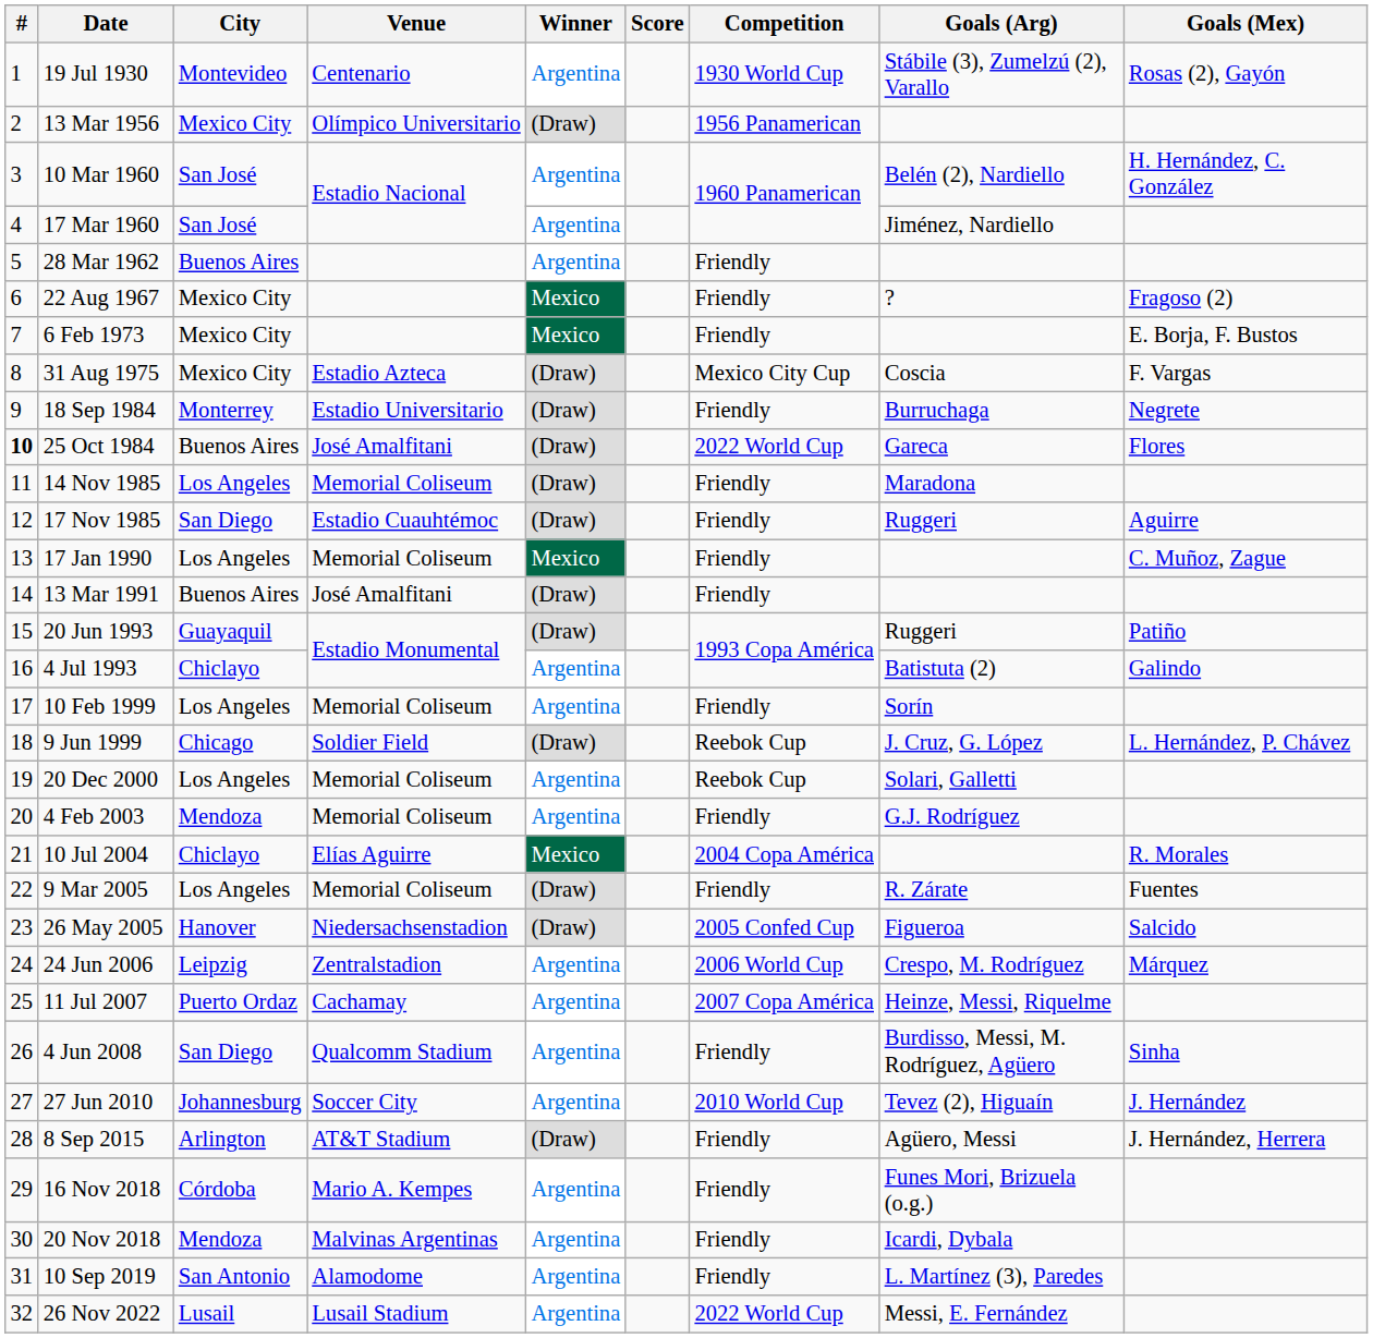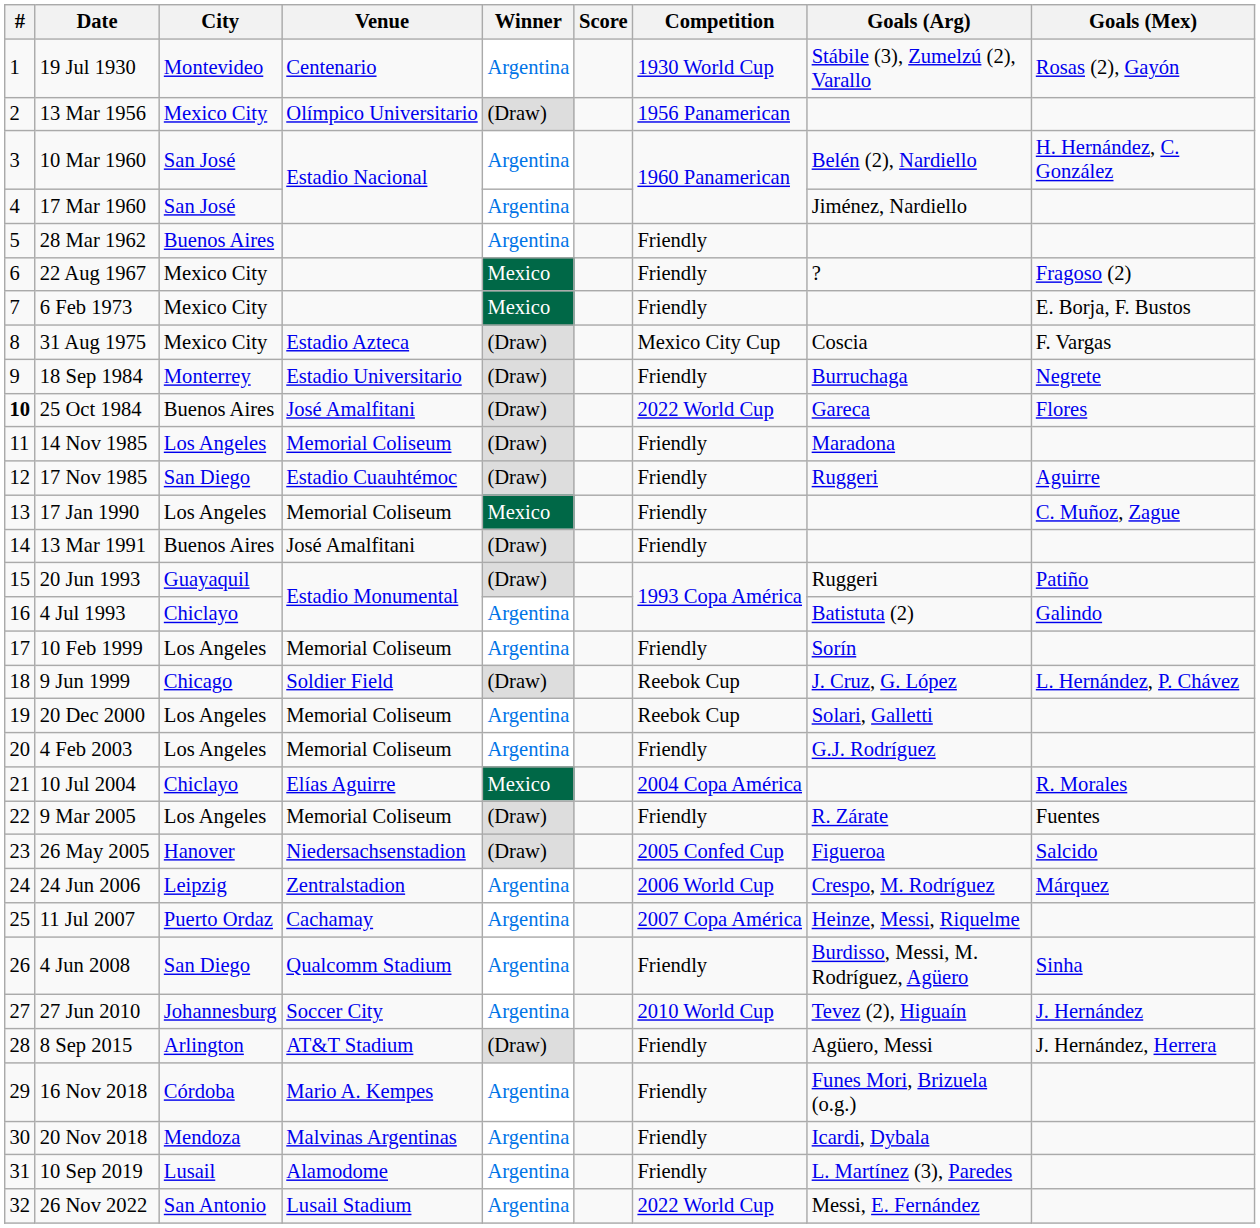 <table class="wikitable sortable" style="width: ; font-size:90%">
 <tr>
 <th width= px>#</th>
 <th width= 80px>Date</th>
 <th width= px>City</th>
 <th width= px>Venue</th>
 <th>Winner</th>
 <th width= px>Score</th>
 <th width= px>Competition</th>
 <th width=150px>Goals (Arg)</th>
 <th width=150px>Goals (Mex)</th>
 </tr>
 <tr>
 <td>1</td>
 <td>19 Jul 1930</td>
 <td><a href='#'>Montevideo</a></td>
 <td><a href='#'>Centenario</a></td>
 <td style= "background:white; color:#0074E7">Argentina</td>
 <td></td>
 <td><a href='#'>1930 World Cup</a></td>
 <td><a href='#'>Stábile</a> (3), <a href='#'>Zumelzú</a> (2), <a href='#'>Varallo</a></td>
 <td><a href='#'>Rosas</a> (2), <a href='#'>Gayón</a></td>
 </tr>
 <tr>
 <td>2</td>
 <td>13 Mar 1956</td>
 <td><a href='#'>Mexico City</a></td>
 <td><a href='#'>Olímpico Universitario</a></td>
 <td style="background:#dddddd">(Draw)</td>
 <td></td>
 <td><a href='#'>1956 Panamerican</a></td>
 <td></td>
 <td></td>
 </tr>
 <tr>
 <td>3</td>
 <td>10 Mar 1960</td>
 <td><a href='#'>San José</a></td>
 <td rowspan="2"><a href='#'>Estadio Nacional</a></td>
 <td style= "background:white; color:#0074E7">Argentina</td>
 <td></td>
 <td rowspan="2"><a href='#'>1960 Panamerican</a></td>
 <td><a href='#'>Belén</a> (2), <a href='#'>Nardiello</a></td>
 <td><a href='#'>H. Hernández</a>, <a href='#'>C. González</a></td>
 </tr>
 <tr>
 <td>4</td>
 <td>17 Mar 1960</td>
 <td><a href='#'>San José</a></td>
 <td style="background:white; color:#0074E7">Argentina</td>
 <td></td>
 <td>Jiménez, Nardiello</td>
 <td></td>
 </tr>
 <tr>
 <td>5</td>
 <td>28 Mar 1962</td>
 <td><a href='#'>Buenos Aires</a></td>
 <td></td>
 <td style= "background:white; color:#0074E7">Argentina</td>
 <td></td>
 <td>Friendly</td>
 <td></td>
 <td></td>
 </tr>
 <tr>
 <td>6</td>
 <td>22 Aug 1967</td>
 <td>Mexico City</td>
 <td></td>
 <td style= "background:#006847 ; color:white">Mexico</td>
 <td></td>
 <td>Friendly</td>
 <td>?</td>
 <td><a href='#'>Fragoso</a> (2)</td>
 </tr>
 <tr>
 <td>7</td>
 <td>6 Feb 1973</td>
 <td>Mexico City</td>
 <td></td>
 <td style= "background:#006847 ; color:white">Mexico</td>
 <td></td>
 <td>Friendly</td>
 <td></td>
 <td>E. Borja, F. Bustos</td>
 </tr>
 <tr>
 <td>8</td>
 <td>31 Aug 1975</td>
 <td>Mexico City</td>
 <td><a href='#'>Estadio Azteca</a></td>
 <td style= "background:#dddddd; color:">(Draw) </td>
 <td></td>
 <td>Mexico City Cup</td>
 <td>Coscia</td>
 <td>F. Vargas</td>
 </tr>
 <tr>
 <td>9</td>
 <td>18 Sep 1984</td>
 <td><a href='#'>Monterrey</a></td>
 <td><a href='#'>Estadio Universitario</a></td>
 <td style= "background:#dddddd; color:">(Draw)</td>
 <td></td>
 <td>Friendly</td>
 <td><a href='#'>Burruchaga</a></td>
 <td><a href='#'>Negrete</a></td>
 </tr>
 <tr>
 <td><strong>10</strong></td>
 <td>25 Oct 1984</td>
 <td>Buenos Aires</td>
 <td><a href='#'>José Amalfitani</a></td>
 <td style= "background:#dddddd; color:">(Draw)  </td>
 <td></td>
 <td><a href='#'>2022 World Cup</a></td>
 <td><a href='#'>Gareca</a></td>
 <td><a href='#'>Flores</a></td>
 </tr>
 <tr>
 <td>11</td>
 <td>14 Nov 1985</td>
 <td><a href='#'>Los Angeles</a></td>
 <td><a href='#'>Memorial Coliseum</a></td>
 <td style= "background:#dddddd; color:">(Draw)</td>
 <td></td>
 <td>Friendly</td>
 <td><a href='#'>Maradona</a></td>
 <td></td>
 </tr>
 <tr>
 <td>12</td>
 <td>17 Nov 1985</td>
 <td><a href='#'>San Diego</a></td>
 <td><a href='#'>Estadio Cuauhtémoc</a></td>
 <td style= "background:#dddddd; color:">(Draw)</td>
 <td></td>
 <td>Friendly</td>
 <td><a href='#'>Ruggeri</a></td>
 <td><a href='#'>Aguirre</a></td>
 </tr>
 <tr>
 <td>13</td>
 <td>17 Jan 1990</td>
 <td>Los Angeles</td>
 <td>Memorial Coliseum</td>
 <td style= "background:#006847 ; color:white">Mexico</td>
 <td></td>
 <td>Friendly</td>
 <td></td>
 <td><a href='#'>C. Muñoz</a>, <a href='#'>Zague</a></td>
 </tr>
 <tr>
 <td>14</td>
 <td>13 Mar 1991</td>
 <td>Buenos Aires</td>
 <td>José Amalfitani</td>
 <td style= "background:#dddddd; color:">(Draw)</td>
 <td></td>
 <td>Friendly</td>
 <td></td>
 <td></td>
 </tr>
 <tr>
 <td>15</td>
 <td>20 Jun 1993</td>
 <td><a href='#'>Guayaquil</a></td>
 <td rowspan="2"><a href='#'>Estadio Monumental</a></td>
 <td style= "background:#dddddd; color:">(Draw)</td>
 <td></td>
 <td rowspan="2"><a href='#'>1993 Copa América</a></td>
 <td>Ruggeri</td>
 <td><a href='#'>Patiño</a></td>
 </tr>
 <tr>
 <td>16</td>
 <td>4 Jul 1993</td>
 <td><a href='#'>Chiclayo</a></td>
 <td style="background:white; color:#0074E7">Argentina</td>
 <td></td>
 <td><a href='#'>Batistuta</a> (2)</td>
 <td><a href='#'>Galindo</a></td>
 </tr>
 <tr>
 <td>17</td>
 <td>10 Feb 1999</td>
 <td>Los Angeles</td>
 <td>Memorial Coliseum</td>
 <td style= "background:white; color:#0074E7">Argentina</td>
 <td></td>
 <td>Friendly</td>
 <td><a href='#'>Sorín</a></td>
 <td></td>
 </tr>
 <tr>
 <td>18</td>
 <td>9 Jun 1999</td>
 <td><a href='#'>Chicago</a></td>
 <td><a href='#'>Soldier Field</a></td>
 <td style= "background:#dddddd; color:">(Draw)</td>
 <td></td>
 <td>Reebok Cup</td>
 <td><a href='#'>J. Cruz</a>, <a href='#'>G. López</a></td>
 <td><a href='#'>L. Hernández</a>, <a href='#'>P. Chávez</a></td>
 </tr>
 <tr>
 <td>19</td>
 <td>20 Dec 2000</td>
 <td>Los Angeles</td>
 <td>Memorial Coliseum</td>
 <td style= "background:white; color:#0074E7">Argentina</td>
 <td></td>
 <td>Reebok Cup</td>
 <td><a href='#'>Solari</a>, <a href='#'>Galletti</a></td>
 <td></td>
 </tr>
 <tr>
 <td>20</td>
 <td>4 Feb 2003</td>
-<td><a href='#'>Mendoza</a></td>
+<td>Los Angeles</td>
 <td>Memorial Coliseum</td>
 <td style= "background:white; color:#0074E7">Argentina</td>
 <td></td>
 <td>Friendly</td>
 <td><a href='#'>G.J. Rodríguez</a></td>
 <td></td>
 </tr>
 <tr>
 <td>21</td>
 <td>10 Jul 2004</td>
 <td><a href='#'>Chiclayo</a></td>
 <td><a href='#'>Elías Aguirre</a></td>
 <td style= "background:#006847 ; color:white">Mexico</td>
 <td></td>
 <td><a href='#'>2004 Copa América</a></td>
 <td></td>
 <td><a href='#'>R. Morales</a></td>
 </tr>
 <tr>
 <td>22</td>
 <td>9 Mar 2005</td>
 <td>Los Angeles</td>
 <td>Memorial Coliseum</td>
 <td style= "background:#dddddd; color:">(Draw)</td>
 <td></td>
 <td>Friendly</td>
 <td><a href='#'>R. Zárate</a></td>
 <td>Fuentes</td>
 </tr>
 <tr>
 <td>23</td>
 <td>26 May 2005</td>
 <td><a href='#'>Hanover</a></td>
 <td><a href='#'>Niedersachsenstadion</a></td>
 <td style= "background:#dddddd; color:">(Draw) </td>
 <td></td>
 <td><a href='#'>2005 Confed Cup</a></td>
 <td><a href='#'>Figueroa</a></td>
 <td><a href='#'>Salcido</a></td>
 </tr>
 <tr>
 <td>24</td>
 <td>24 Jun 2006</td>
 <td><a href='#'>Leipzig</a></td>
 <td><a href='#'>Zentralstadion</a></td>
 <td style= "background:white; color:#0074E7">Argentina</td>
 <td></td>
 <td><a href='#'>2006 World Cup</a></td>
 <td><a href='#'>Crespo</a>, <a href='#'>M. Rodríguez</a></td>
 <td><a href='#'>Márquez</a></td>
 </tr>
 <tr>
 <td>25</td>
 <td>11 Jul 2007</td>
 <td><a href='#'>Puerto Ordaz</a></td>
 <td><a href='#'>Cachamay</a></td>
 <td style= "background:white; color:#0074E7">Argentina</td>
 <td></td>
 <td><a href='#'>2007 Copa América</a></td>
 <td><a href='#'>Heinze</a>, <a href='#'>Messi</a>, <a href='#'>Riquelme</a></td>
 <td></td>
 </tr>
 <tr>
 <td>26</td>
 <td>4 Jun 2008</td>
 <td><a href='#'>San Diego</a></td>
 <td><a href='#'>Qualcomm Stadium</a></td>
 <td style= "background:white; color:#0074E7">Argentina</td>
 <td></td>
 <td>Friendly</td>
 <td><a href='#'>Burdisso</a>, Messi, M. Rodríguez, <a href='#'>Agüero</a></td>
 <td><a href='#'>Sinha</a></td>
 </tr>
 <tr>
 <td>27</td>
 <td>27 Jun 2010</td>
 <td><a href='#'>Johannesburg</a></td>
 <td><a href='#'>Soccer City</a></td>
 <td style= "background:white; color:#0074E7">Argentina</td>
 <td></td>
 <td><a href='#'>2010 World Cup</a></td>
 <td><a href='#'>Tevez</a> (2), <a href='#'>Higuaín</a></td>
 <td><a href='#'>J. Hernández</a></td>
 </tr>
 <tr>
 <td>28</td>
 <td>8 Sep 2015</td>
 <td><a href='#'>Arlington</a></td>
 <td><a href='#'>AT&T Stadium</a></td>
 <td style= "background:#dddddd; color:">(Draw)</td>
 <td></td>
 <td>Friendly</td>
 <td>Agüero, Messi</td>
 <td>J. Hernández, <a href='#'>Herrera</a></td>
 </tr>
 <tr>
 <td>29</td>
 <td>16 Nov 2018</td>
 <td><a href='#'>Córdoba</a></td>
 <td><a href='#'>Mario A. Kempes</a></td>
 <td style= "background:white; color:#0074E7">Argentina</td>
 <td></td>
 <td>Friendly</td>
 <td><a href='#'>Funes Mori</a>, <a href='#'>Brizuela</a> (o.g.)</td>
 <td></td>
 </tr>
 <tr>
 <td>30</td>
 <td>20 Nov 2018</td>
 <td><a href='#'>Mendoza</a></td>
 <td><a href='#'>Malvinas Argentinas</a></td>
 <td style= "background:white; color:#0074E7">Argentina</td>
 <td></td>
 <td>Friendly</td>
 <td><a href='#'>Icardi</a>, <a href='#'>Dybala</a></td>
 <td></td>
 </tr>
 <tr>
 <td>31</td>
 <td>10 Sep 2019</td>
-<td><a href='#'>San Antonio</a></td>
+<td><a href='#'>Lusail</a></td>
 <td><a href='#'>Alamodome</a></td>
 <td style= "background:white; color:#0074E7">Argentina</td>
 <td></td>
 <td>Friendly</td>
 <td><a href='#'>L. Martínez</a> (3), <a href='#'>Paredes</a></td>
 <td></td>
 </tr>
 <tr>
 <td>32</td>
 <td>26 Nov 2022</td>
-<td><a href='#'>Lusail</a></td>
+<td><a href='#'>San Antonio</a></td>
 <td><a href='#'>Lusail Stadium</a></td>
 <td style= "background:white; color:#0074E7">Argentina</td>
 <td></td>
 <td><a href='#'>2022 World Cup</a></td>
 <td>Messi, <a href='#'>E. Fernández</a></td>
 <td></td>
 </tr>
 </table>
